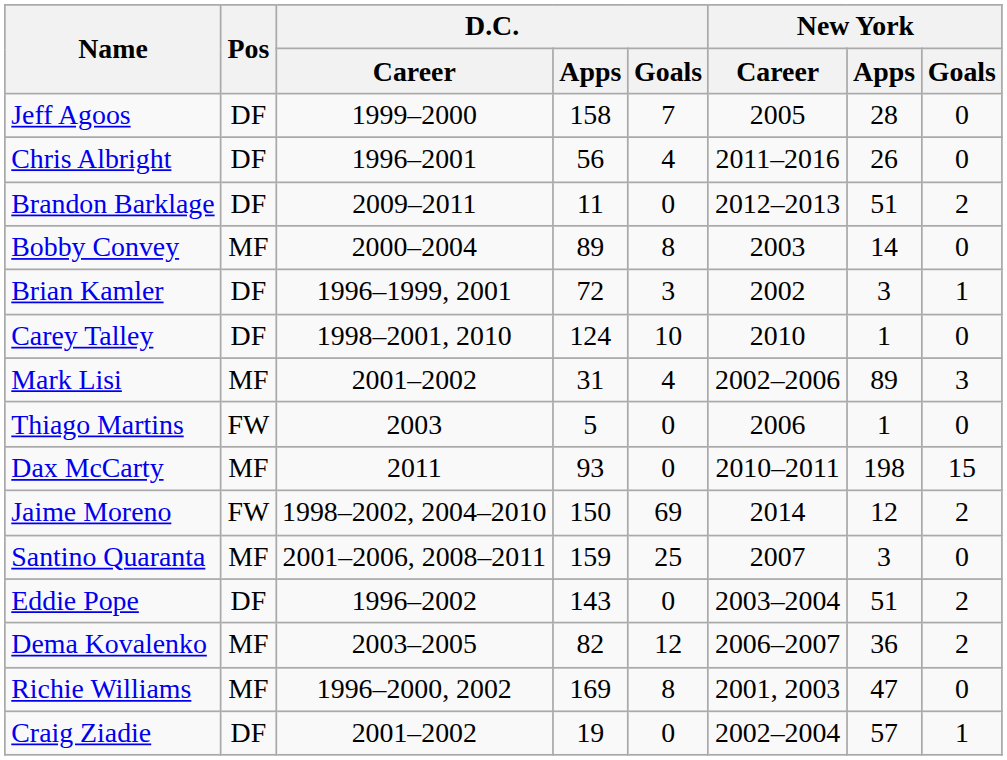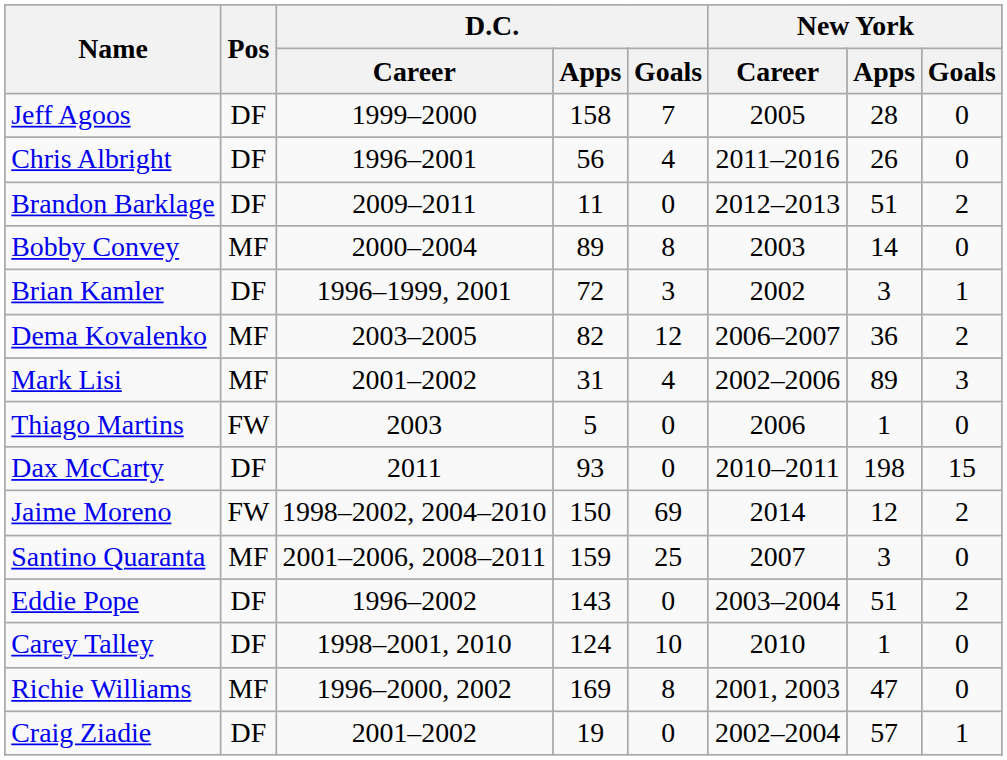 <table class="wikitable" style="text-align: center">
 <tr>
 <th rowspan=2>Name</th>
 <th rowspan=2>Pos</th>
 <th colspan=3>D.C.</th>
 <th colspan=3>New York</th>
 </tr>
 <tr>
 <th>Career</th>
 <th>Apps</th>
 <th>Goals</th>
 <th>Career</th>
 <th>Apps</th>
 <th>Goals</th>
 </tr>
 <tr>
 <td align=left> <a href='#'>Jeff Agoos</a></td>
 <td>DF</td>
 <td>1999–2000</td>
 <td>158</td>
 <td>7</td>
 <td>2005</td>
 <td>28</td>
 <td>0</td>
 </tr>
 <tr>
 <td align=left> <a href='#'>Chris Albright</a></td>
 <td>DF</td>
 <td>1996–2001</td>
 <td>56</td>
 <td>4</td>
 <td>2011–2016</td>
 <td>26</td>
 <td>0</td>
 </tr>
 <tr>
 <td align=left> <a href='#'>Brandon Barklage</a></td>
 <td>DF</td>
 <td>2009–2011</td>
 <td>11</td>
 <td>0</td>
 <td>2012–2013</td>
 <td>51</td>
 <td>2</td>
 </tr>
 <tr>
 <td align=left> <a href='#'>Bobby Convey</a></td>
 <td>MF</td>
 <td>2000–2004</td>
 <td>89</td>
 <td>8</td>
 <td>2003</td>
 <td>14</td>
 <td>0</td>
 </tr>
 <tr>
 <td align=left> <a href='#'>Brian Kamler</a></td>
 <td>DF</td>
 <td>1996–1999, 2001</td>
 <td>72</td>
 <td>3</td>
 <td>2002</td>
 <td>3</td>
 <td>1</td>
 </tr>
 <tr>
-<td align=left> <a href='#'>Carey Talley</a></td>
-<td>DF</td>
-<td>1998–2001, 2010</td>
-<td>124</td>
-<td>10</td>
-<td>2010</td>
-<td>1</td>
-<td>0</td>
+<td align=left> <a href='#'>Dema Kovalenko</a></td>
+<td>MF</td>
+<td>2003–2005</td>
+<td>82</td>
+<td>12</td>
+<td>2006–2007</td>
+<td>36</td>
+<td>2</td>
 </tr>
 <tr>
 <td align=left> <a href='#'>Mark Lisi</a></td>
 <td>MF</td>
 <td>2001–2002</td>
 <td>31</td>
 <td>4</td>
 <td>2002–2006</td>
 <td>89</td>
 <td>3</td>
 </tr>
 <tr>
 <td align=left> <a href='#'>Thiago Martins</a></td>
 <td>FW</td>
 <td>2003</td>
 <td>5</td>
 <td>0</td>
 <td>2006</td>
 <td>1</td>
 <td>0</td>
 </tr>
 <tr>
 <td align=left> <a href='#'>Dax McCarty</a></td>
-<td>MF</td>
+<td>DF</td>
 <td>2011</td>
 <td>93</td>
 <td>0</td>
 <td>2010–2011</td>
 <td>198</td>
 <td>15</td>
 </tr>
 <tr>
 <td align=left> <a href='#'>Jaime Moreno</a></td>
 <td>FW</td>
 <td>1998–2002, 2004–2010</td>
 <td>150</td>
 <td>69</td>
 <td>2014</td>
 <td>12</td>
 <td>2</td>
 </tr>
 <tr>
 <td align=left> <a href='#'>Santino Quaranta</a></td>
 <td>MF</td>
 <td>2001–2006, 2008–2011</td>
 <td>159</td>
 <td>25</td>
 <td>2007</td>
 <td>3</td>
 <td>0</td>
 </tr>
 <tr>
 <td align=left> <a href='#'>Eddie Pope</a></td>
 <td>DF</td>
 <td>1996–2002</td>
 <td>143</td>
 <td>0</td>
 <td>2003–2004</td>
 <td>51</td>
 <td>2</td>
 </tr>
 <tr>
-<td align=left> <a href='#'>Dema Kovalenko</a></td>
-<td>MF</td>
-<td>2003–2005</td>
-<td>82</td>
-<td>12</td>
-<td>2006–2007</td>
-<td>36</td>
-<td>2</td>
+<td align=left> <a href='#'>Carey Talley</a></td>
+<td>DF</td>
+<td>1998–2001, 2010</td>
+<td>124</td>
+<td>10</td>
+<td>2010</td>
+<td>1</td>
+<td>0</td>
 </tr>
 <tr>
 <td align=left> <a href='#'>Richie Williams</a></td>
 <td>MF</td>
 <td>1996–2000, 2002</td>
 <td>169</td>
 <td>8</td>
 <td>2001, 2003</td>
 <td>47</td>
 <td>0</td>
 </tr>
 <tr>
 <td align=left> <a href='#'>Craig Ziadie</a></td>
 <td>DF</td>
 <td>2001–2002</td>
 <td>19</td>
 <td>0</td>
 <td>2002–2004</td>
 <td>57</td>
 <td>1</td>
 </tr>
 </table>
